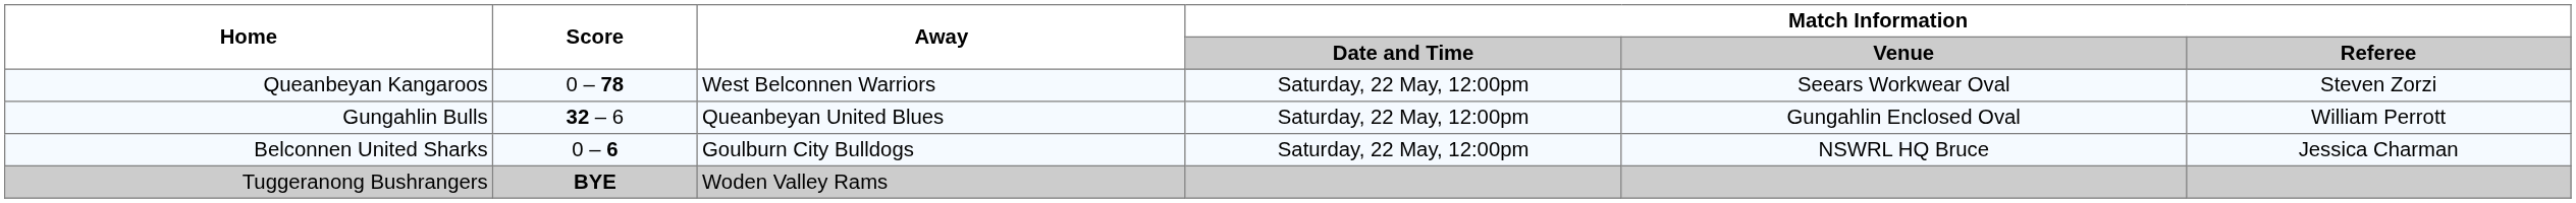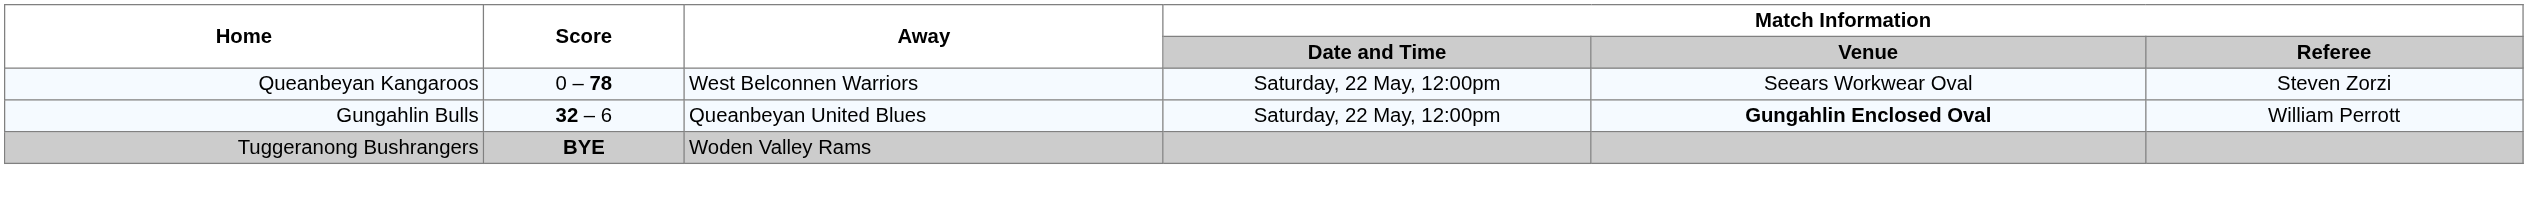 <table border="1" cellpadding="3" cellspacing="0" width="100%" style="border-collapse:collapse;  text-align:center;">
 <tr>
 <th rowspan="2" width="19%">Home</th>
 <th rowspan="2" width="8%">Score</th>
 <th rowspan="2" width="19%">Away</th>
 <th colspan="3">Match Information</th>
 </tr>
 <tr bgcolor="#CCCCCC">
 <th width="17%">Date and Time</th>
 <th width="22%">Venue</th>
 <th width="50%">Referee</th>
 </tr>
 <tr style="text-align:center; background:#f5faff;">
 <td align="right">Queanbeyan Kangaroos </td>
 <td>0 – <strong>78</strong></td>
 <td align="left"> West Belconnen Warriors</td>
 <td>Saturday, 22 May, 12:00pm</td>
 <td>Seears Workwear Oval</td>
 <td>Steven Zorzi</td>
 </tr>
 <tr style="text-align:center; background:#f5faff;">
 <td align="right">Gungahlin Bulls </td>
 <td><strong>32</strong> – 6</td>
 <td align="left"> Queanbeyan United Blues</td>
 <td>Saturday, 22 May, 12:00pm</td>
-<td>Gungahlin Enclosed Oval</td>
+<td><strong>Gungahlin Enclosed Oval</strong></td>
 <td>William Perrott</td>
-</tr>
-<tr style="text-align:center; background:#f5faff;">
-<td align="right">Belconnen United Sharks </td>
-<td>0 – <strong>6</strong></td>
-<td align="left"> Goulburn City Bulldogs</td>
-<td>Saturday, 22 May, 12:00pm</td>
-<td>NSWRL HQ Bruce</td>
-<td>Jessica Charman</td>
 </tr>
 <tr style="text-align:center; background:#CCCCCC;">
 <td align="right">Tuggeranong Bushrangers </td>
 <td><strong>BYE</strong></td>
 <td align="left"> Woden Valley Rams</td>
 <td></td>
 <td></td>
 <td></td>
 </tr>
 </table>
